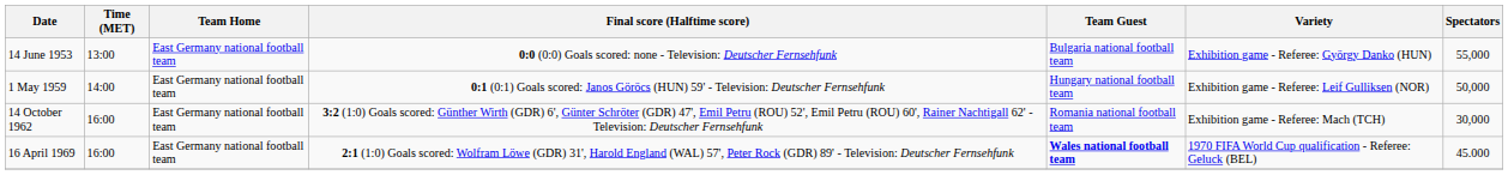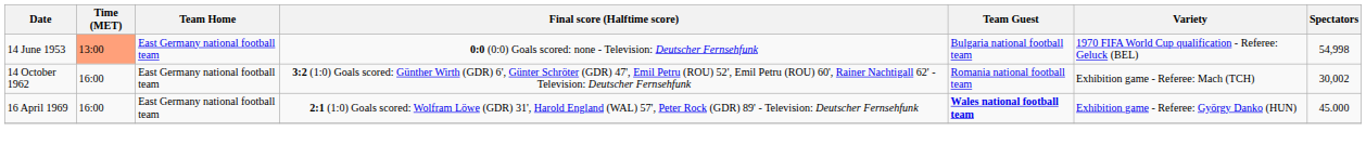 <table class="wikitable" style="text-align: left;" width="100%">
 <tr>
 <th>Date</th>
 <th>Time (MET)</th>
 <th>Team Home</th>
 <th>Final score (Halftime score)</th>
 <th>Team Guest</th>
 <th>Variety</th>
 <th>Spectators</th>
 </tr>
 <tr>
 <td>14 June 1953</td>
-<td>13:00</td>
+<td style="background: lightsalmon;">13:00</td>
 <td> <a href='#'>East Germany national football team</a></td>
 <td style="text-align:center;"><strong>0:0</strong> (0:0) Goals scored: none - Television: <em><a href='#'>Deutscher Fernsehfunk</a></em></td>
 <td><a href='#'>Bulgaria national football team</a></td>
-<td><a href='#'>Exhibition game</a> - Referee: <a href='#'>György Danko</a> (HUN)</td>
-<td style="text-align:center;">55,000</td>
-</tr>
-<tr>
-<td>1 May 1959</td>
-<td>14:00</td>
-<td> East Germany national football team</td>
-<td style="text-align:center;"><strong>0:1</strong> (0:1) Goals scored: <a href='#'>Janos Göröcs</a> (HUN) 59' - Television: <em>Deutscher Fernsehfunk</em></td>
-<td><a href='#'>Hungary national football team</a></td>
-<td>Exhibition game - Referee: <a href='#'>Leif Gulliksen</a> (NOR)</td>
-<td style="text-align:center;">50,000</td>
+<td><a href='#'>1970 FIFA World Cup qualification</a> - Referee: <a href='#'>Geluck</a> (BEL)</td>
+<td style="text-align:center;">54,998</td>
 </tr>
 <tr>
 <td>14 October 1962</td>
 <td>16:00</td>
 <td> East Germany national football team</td>
 <td style="text-align:center;"><strong>3:2</strong> (1:0) Goals scored: <a href='#'>Günther Wirth</a> (GDR) 6', <a href='#'>Günter Schröter</a> (GDR) 47', <a href='#'>Emil Petru</a> (ROU) 52', Emil Petru (ROU) 60', <a href='#'>Rainer Nachtigall</a> 62' - Television: <em>Deutscher Fernsehfunk</em></td>
 <td><a href='#'>Romania national football team</a></td>
 <td>Exhibition game - Referee: Mach (TCH)</td>
-<td style="text-align:center;">30,000</td>
+<td style="text-align:center;">30,002</td>
 </tr>
 <tr>
 <td>16 April 1969</td>
 <td>16:00</td>
 <td> East Germany national football team</td>
 <td style="text-align:center;"><strong>2:1</strong> (1:0) Goals scored: <a href='#'>Wolfram Löwe</a> (GDR) 31', <a href='#'>Harold England</a> (WAL) 57', <a href='#'>Peter Rock</a> (GDR) 89' - Television: <em>Deutscher Fernsehfunk</em></td>
 <td><strong> <a href='#'>Wales national football team</a></strong></td>
-<td><a href='#'>1970 FIFA World Cup qualification</a> - Referee: <a href='#'>Geluck</a> (BEL)</td>
+<td><a href='#'>Exhibition game</a> - Referee: <a href='#'>György Danko</a> (HUN)</td>
 <td style="text-align:center;">45.000</td>
 </tr>
 <tr>
 </tr>
 </table>
